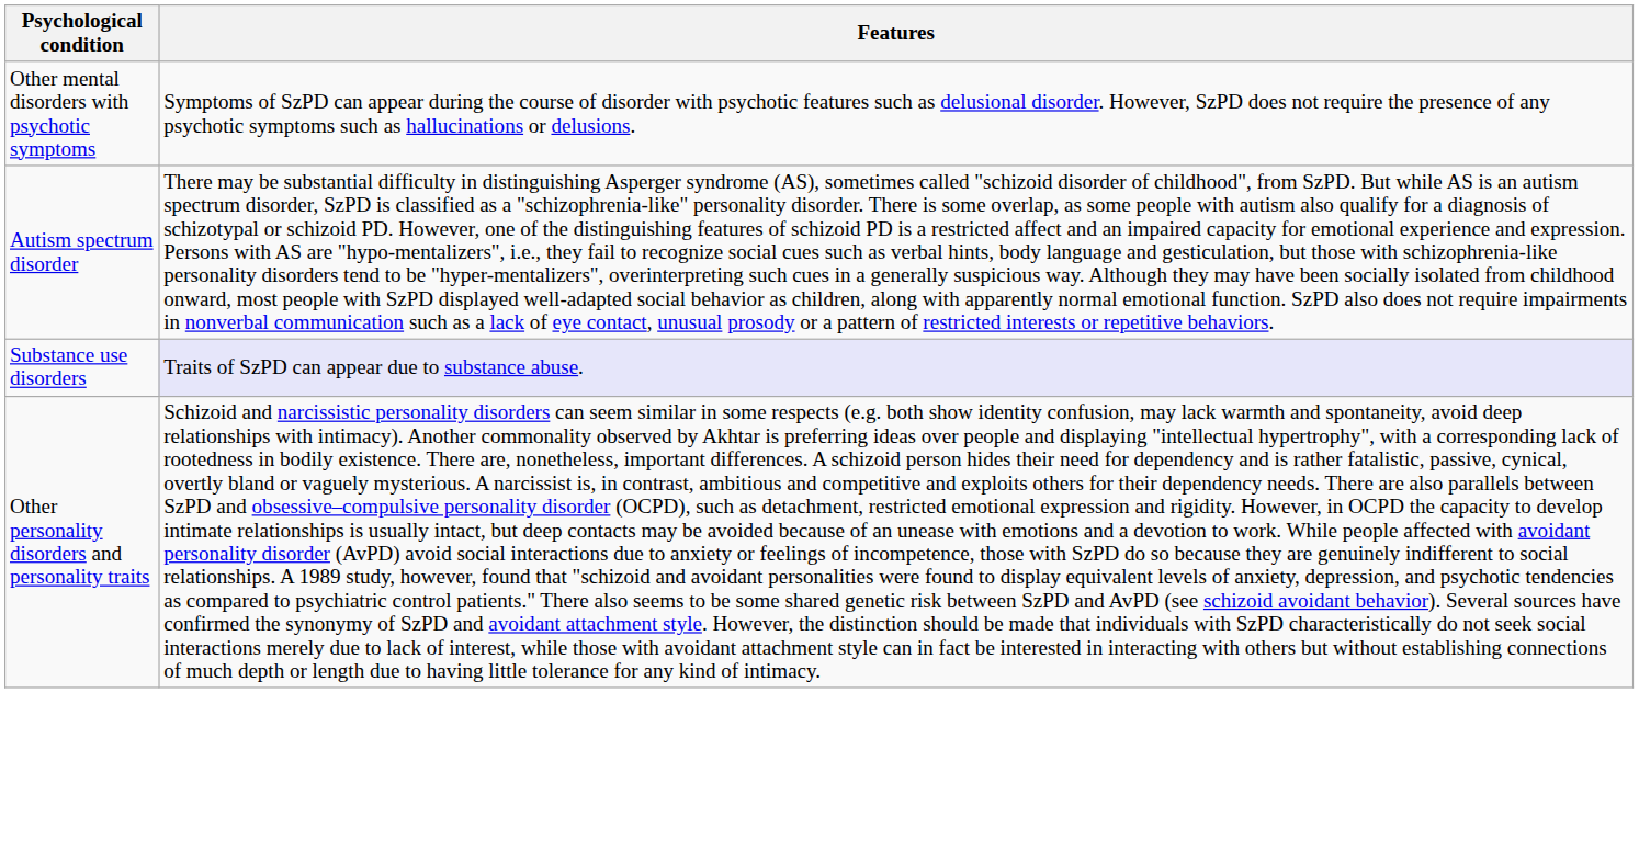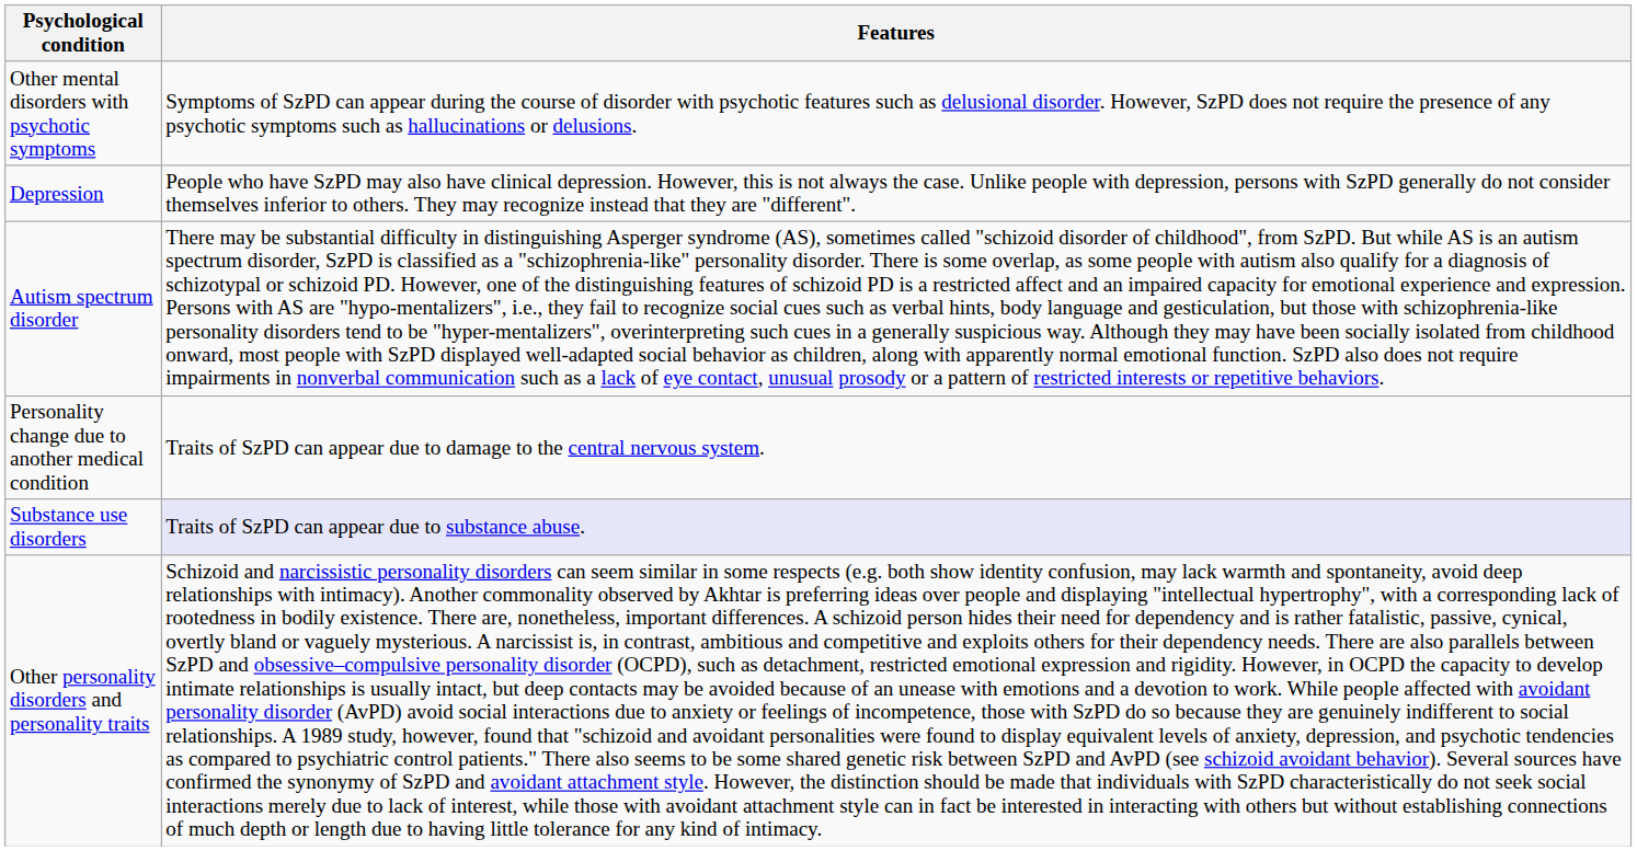 <table class="wikitable">
 <tr>
 <th>Psychological condition</th>
 <th>Features</th>
 </tr>
 <tr>
 <td>Other mental disorders with <a href='#'>psychotic symptoms</a></td>
 <td>Symptoms of SzPD can appear during the course of disorder with psychotic features such as <a href='#'>delusional disorder</a>. However, SzPD does not require the presence of any psychotic symptoms such as <a href='#'>hallucinations</a> or <a href='#'>delusions</a>.</td>
 </tr>
 <tr>
+<td><a href='#'>Depression</a></td>
+<td>People who have SzPD may also have clinical depression. However, this is not always the case. Unlike people with depression, persons with SzPD generally do not consider themselves inferior to others. They may recognize instead that they are "different".</td>
+</tr>
+<tr>
 <td><a href='#'>Autism spectrum disorder</a></td>
 <td>There may be substantial difficulty in distinguishing Asperger syndrome (AS), sometimes called "schizoid disorder of childhood", from SzPD. But while AS is an autism spectrum disorder, SzPD is classified as a "schizophrenia-like" personality disorder. There is some overlap, as some people with autism also qualify for a diagnosis of schizotypal or schizoid PD. However, one of the distinguishing features of schizoid PD is a restricted affect and an impaired capacity for emotional experience and expression. Persons with AS are "hypo-mentalizers", i.e., they fail to recognize social cues such as verbal hints, body language and gesticulation, but those with schizophrenia-like personality disorders tend to be "hyper-mentalizers", overinterpreting such cues in a generally suspicious way. Although they may have been socially isolated from childhood onward, most people with SzPD displayed well-adapted social behavior as children, along with apparently normal emotional function. SzPD also does not require impairments in <a href='#'>nonverbal communication</a> such as a <a href='#'>lack</a> of <a href='#'>eye contact</a>, <a href='#'>unusual</a> <a href='#'>prosody</a> or a pattern of <a href='#'>restricted interests or repetitive behaviors</a>.</td>
+</tr>
+<tr>
+<td>Personality change due to another medical condition</td>
+<td>Traits of SzPD can appear due to damage to the <a href='#'>central nervous system</a>.</td>
 </tr>
 <tr>
 <td><a href='#'>Substance use disorders</a></td>
 <td style="background: lavender;">Traits of SzPD can appear due to <a href='#'>substance abuse</a>.</td>
 </tr>
 <tr>
 <td>Other <a href='#'>personality disorders</a> and <a href='#'>personality traits</a></td>
 <td>Schizoid and <a href='#'>narcissistic personality disorders</a> can seem similar in some respects (e.g. both show identity confusion, may lack warmth and spontaneity, avoid deep relationships with intimacy). Another commonality observed by Akhtar is preferring ideas over people and displaying "intellectual hypertrophy", with a corresponding lack of rootedness in bodily existence. There are, nonetheless, important differences. A schizoid person hides their need for dependency and is rather fatalistic, passive, cynical, overtly bland or vaguely mysterious. A narcissist is, in contrast, ambitious and competitive and exploits others for their dependency needs. There are also parallels between SzPD and <a href='#'>obsessive–compulsive personality disorder</a> (OCPD), such as detachment, restricted emotional expression and rigidity. However, in OCPD the capacity to develop intimate relationships is usually intact, but deep contacts may be avoided because of an unease with emotions and a devotion to work. While people affected with <a href='#'>avoidant personality disorder</a> (AvPD) avoid social interactions due to anxiety or feelings of incompetence, those with SzPD do so because they are genuinely indifferent to social relationships. A 1989 study, however, found that "schizoid and avoidant personalities were found to display equivalent levels of anxiety, depression, and psychotic tendencies as compared to psychiatric control patients." There also seems to be some shared genetic risk between SzPD and AvPD (see <a href='#'>schizoid avoidant behavior</a>). Several sources have confirmed the synonymy of SzPD and <a href='#'>avoidant attachment style</a>. However, the distinction should be made that individuals with SzPD characteristically do not seek social interactions merely due to lack of interest, while those with avoidant attachment style can in fact be interested in interacting with others but without establishing connections of much depth or length due to having little tolerance for any kind of intimacy.</td>
 </tr>
 </table>
